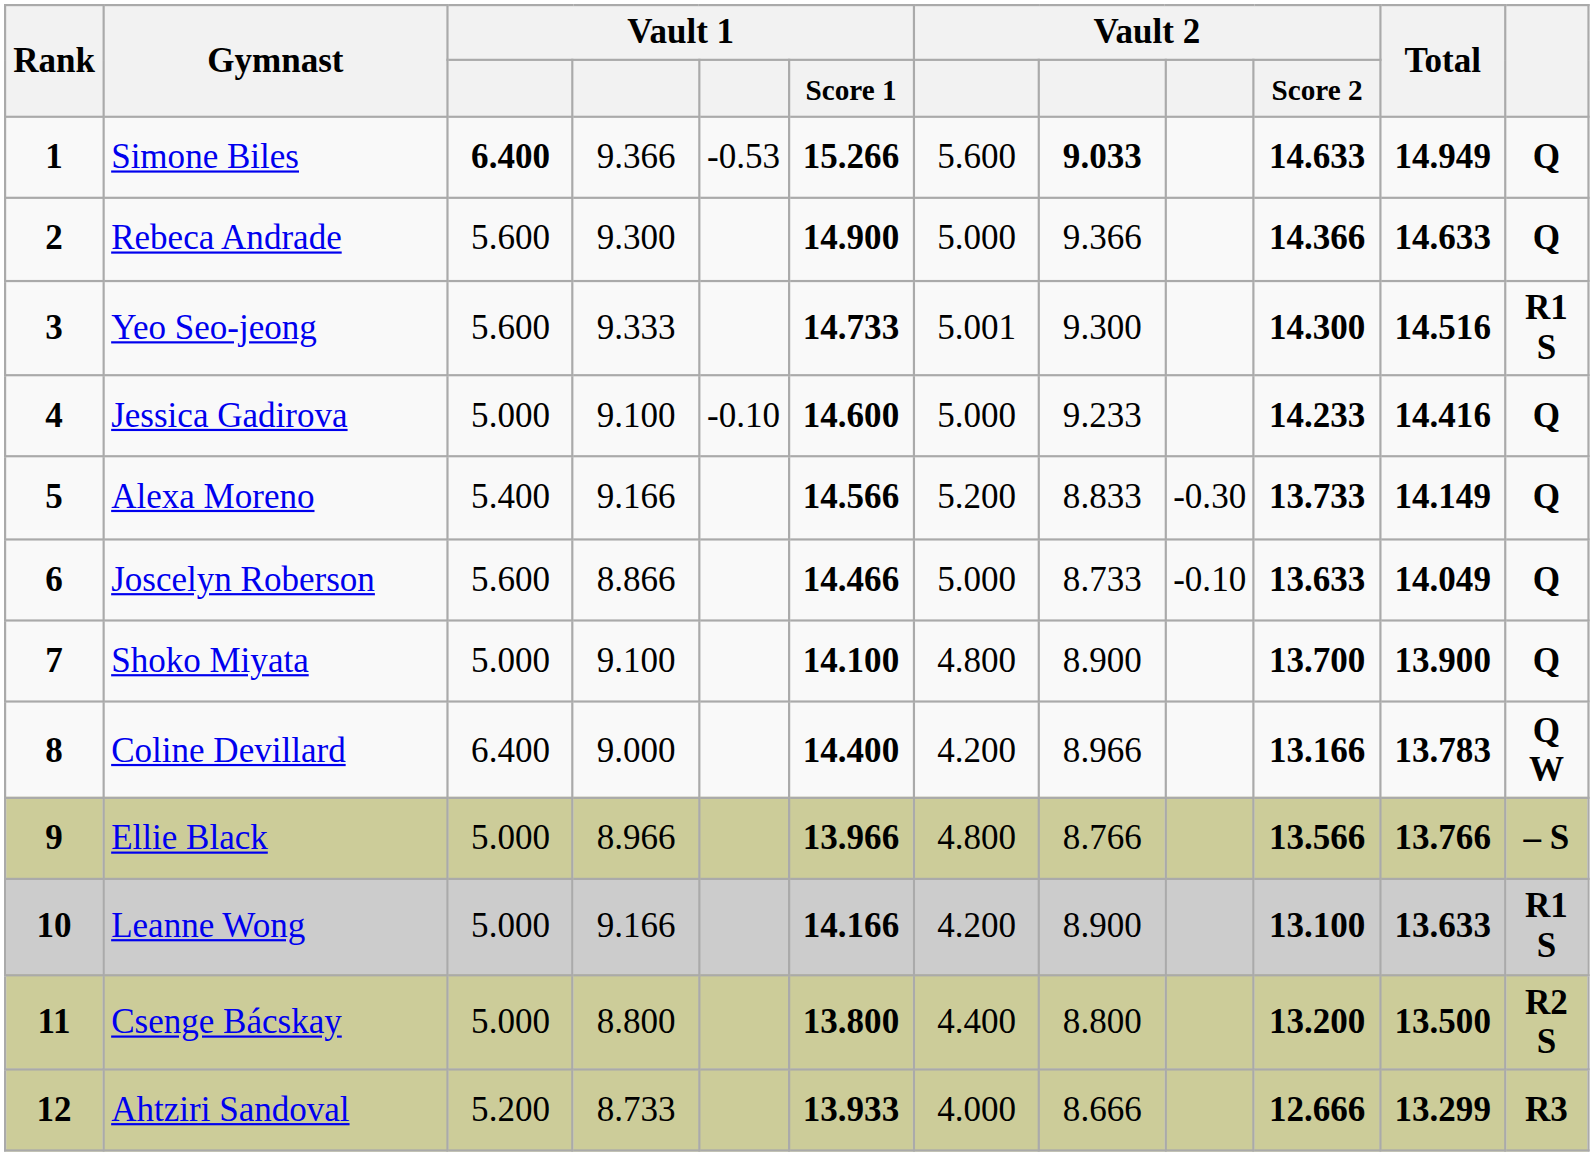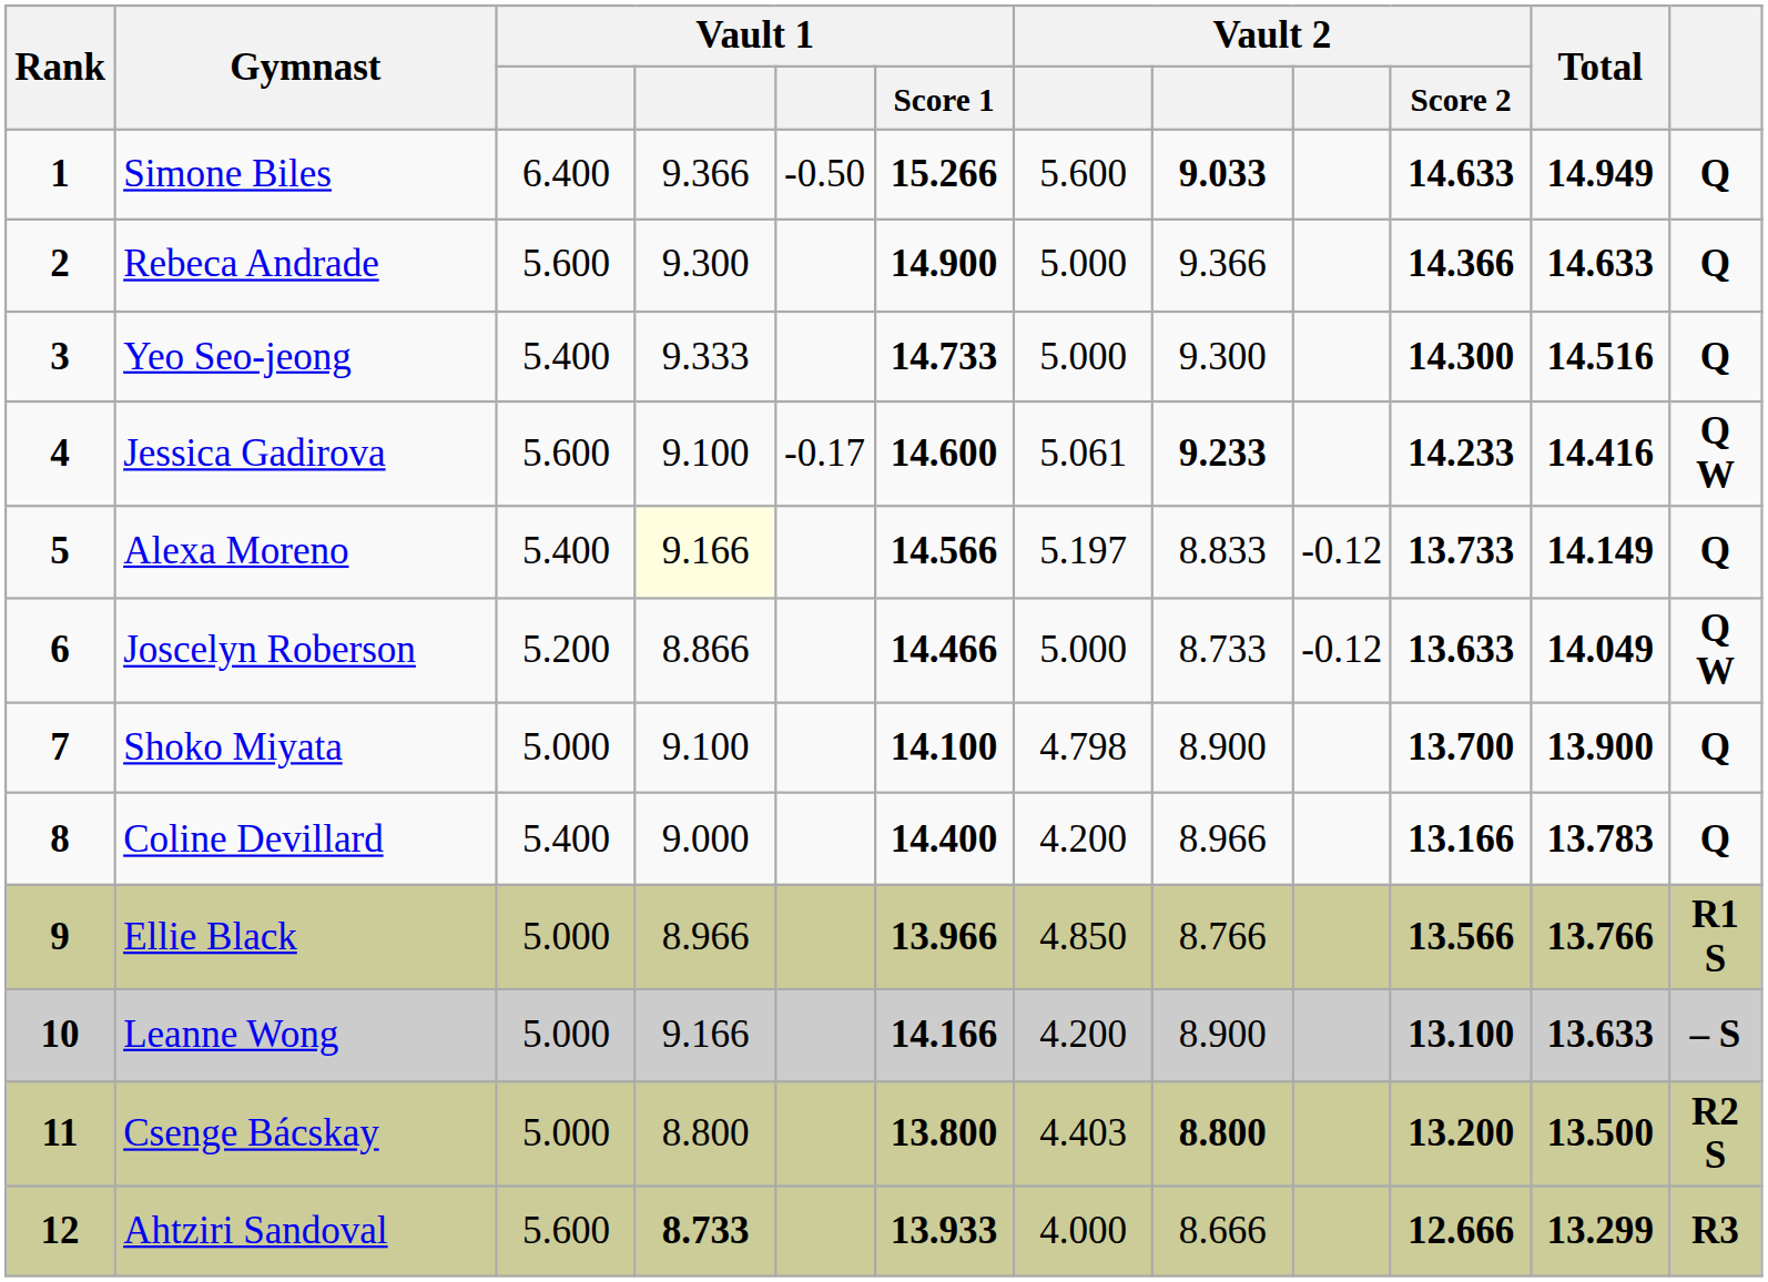 <table class="wikitable sortable" style="text-align:center;">
 <tr>
 <th rowspan="2" style="width:15px;">Rank</th>
 <th rowspan="2" style="width:150px;">Gymnast</th>
 <th colspan="4">Vault 1</th>
 <th colspan="4">Vault 2</th>
 <th rowspan="2" style="width:50px;">Total</th>
 <th rowspan="2" style="width:30px;"><small></small></th>
 </tr>
 <tr>
 <th style="width:50px;"><small></small></th>
 <th style="width:50px;"><small></small></th>
 <th style="width:20px;"><small></small></th>
 <th style="width:50px;"><small>Score 1</small></th>
 <th style="width:50px;"><small></small></th>
 <th style="width:50px;"><small></small></th>
 <th style="width:20px;"><small></small></th>
 <th style="width:50px;"><small>Score 2</small></th>
 </tr>
 <tr>
 <td scope="row" style="text-align:center"><strong>1</strong></td>
 <td style="height:30px; text-align:left;"> <a href='#'>Simone Biles</a></td>
-<td><strong>6.400</strong></td>
+<td>6.400</td>
 <td>9.366</td>
-<td>-0.53</td>
+<td>-0.50</td>
 <td><strong>15.266</strong></td>
 <td>5.600</td>
 <td><strong>9.033</strong></td>
 <td></td>
 <td><strong>14.633</strong></td>
 <td><strong>14.949</strong></td>
 <td><strong>Q</strong></td>
 </tr>
 <tr>
 <td scope="row" style="text-align:center"><strong>2</strong></td>
 <td style="height:30px; text-align:left;"> <a href='#'>Rebeca Andrade</a></td>
 <td>5.600</td>
 <td>9.300</td>
 <td></td>
 <td><strong>14.900</strong></td>
 <td>5.000</td>
 <td>9.366</td>
 <td></td>
 <td><strong>14.366</strong></td>
 <td><strong>14.633</strong></td>
 <td><strong>Q</strong></td>
 </tr>
 <tr>
 <td scope="row" style="text-align:center"><strong>3</strong></td>
 <td style="height:30px; text-align:left;"> <a href='#'>Yeo Seo-jeong</a></td>
-<td>5.600</td>
+<td>5.400</td>
 <td>9.333</td>
 <td></td>
 <td><strong>14.733</strong></td>
-<td>5.001</td>
+<td>5.000</td>
 <td>9.300</td>
 <td></td>
 <td><strong>14.300</strong></td>
 <td><strong>14.516</strong></td>
-<td><strong>R1 S</strong></td>
+<td><strong>Q</strong></td>
 </tr>
 <tr>
 <td scope="row" style="text-align:center"><strong>4</strong></td>
 <td style="height:30px; text-align:left;"> <a href='#'>Jessica Gadirova</a></td>
-<td>5.000</td>
+<td>5.600</td>
 <td>9.100</td>
-<td>-0.10</td>
+<td>-0.17</td>
 <td><strong>14.600</strong></td>
-<td>5.000</td>
-<td>9.233</td>
+<td>5.061</td>
+<td><strong>9.233</strong></td>
 <td></td>
 <td><strong>14.233</strong></td>
 <td><strong>14.416</strong></td>
-<td><strong>Q</strong></td>
+<td><strong>Q W</strong></td>
 </tr>
 <tr>
 <td scope="row" style="text-align:center"><strong>5</strong></td>
 <td style="height:30px; text-align:left;"> <a href='#'>Alexa Moreno</a></td>
 <td>5.400</td>
-<td>9.166</td>
+<td style="background: lightyellow;">9.166</td>
 <td></td>
 <td><strong>14.566</strong></td>
-<td>5.200</td>
+<td>5.197</td>
 <td>8.833</td>
-<td>-0.30</td>
+<td>-0.12</td>
 <td><strong>13.733</strong></td>
 <td><strong>14.149</strong></td>
 <td><strong>Q</strong></td>
 </tr>
 <tr>
 <td scope="row" style="text-align:center"><strong>6</strong></td>
 <td style="height:30px; text-align:left;"> <a href='#'>Joscelyn Roberson</a></td>
-<td>5.600</td>
+<td>5.200</td>
 <td>8.866</td>
 <td></td>
 <td><strong>14.466</strong></td>
 <td>5.000</td>
 <td>8.733</td>
-<td>-0.10</td>
+<td>-0.12</td>
 <td><strong>13.633</strong></td>
 <td><strong>14.049</strong></td>
-<td><strong>Q</strong></td>
+<td><strong>Q W</strong></td>
 </tr>
 <tr>
 <td scope="row" style="text-align:center"><strong>7</strong></td>
 <td style="height:30px; text-align:left;"> <a href='#'>Shoko Miyata</a></td>
 <td>5.000</td>
 <td>9.100</td>
 <td></td>
 <td><strong>14.100</strong></td>
-<td>4.800</td>
+<td>4.798</td>
 <td>8.900</td>
 <td></td>
 <td><strong>13.700</strong></td>
 <td><strong>13.900</strong></td>
 <td><strong>Q</strong></td>
 </tr>
 <tr>
 <td scope="row" style="text-align:center"><strong>8</strong></td>
 <td style="height:30px; text-align:left;"> <a href='#'>Coline Devillard</a></td>
-<td>6.400</td>
+<td>5.400</td>
 <td>9.000</td>
 <td></td>
 <td><strong>14.400</strong></td>
 <td>4.200</td>
 <td>8.966</td>
 <td></td>
 <td><strong>13.166</strong></td>
 <td><strong>13.783</strong></td>
-<td><strong>Q W</strong></td>
+<td><strong>Q</strong></td>
 </tr>
 <tr style="background:#cccc99;">
 <td scope="row" style="text-align:center"><strong>9</strong></td>
 <td style="height:30px; text-align:left;"> <a href='#'>Ellie Black</a></td>
 <td>5.000</td>
 <td>8.966</td>
 <td></td>
 <td><strong>13.966</strong></td>
-<td>4.800</td>
+<td>4.850</td>
 <td>8.766</td>
 <td></td>
 <td><strong>13.566</strong></td>
 <td><strong>13.766</strong></td>
-<td><strong>– S</strong></td>
+<td><strong>R1 S</strong></td>
 </tr>
 <tr style="background:#cccccc;">
 <td scope="row" style="text-align:center"><strong>10</strong></td>
 <td style="height:30px; text-align:left;"> <a href='#'>Leanne Wong</a></td>
 <td>5.000</td>
 <td>9.166</td>
 <td></td>
 <td><strong>14.166</strong></td>
 <td>4.200</td>
 <td>8.900</td>
 <td></td>
 <td><strong>13.100</strong></td>
 <td><strong>13.633</strong></td>
-<td><strong>R1 S</strong></td>
+<td><strong>– S</strong></td>
 </tr>
 <tr style="background:#cccc99;">
 <td scope="row" style="text-align:center"><strong>11</strong></td>
 <td style="height:30px; text-align:left;"> <a href='#'>Csenge Bácskay</a></td>
 <td>5.000</td>
 <td>8.800</td>
 <td></td>
 <td><strong>13.800</strong></td>
-<td>4.400</td>
-<td>8.800</td>
+<td>4.403</td>
+<td><strong>8.800</strong></td>
 <td></td>
 <td><strong>13.200</strong></td>
 <td><strong>13.500</strong></td>
 <td><strong>R2 S</strong></td>
 </tr>
 <tr style="background:#cccc99;">
 <td scope="row" style="text-align:center"><strong>12</strong></td>
 <td style="height:30px; text-align:left;"> <a href='#'>Ahtziri Sandoval</a></td>
-<td>5.200</td>
-<td>8.733</td>
+<td>5.600</td>
+<td><strong>8.733</strong></td>
 <td></td>
 <td><strong>13.933</strong></td>
 <td>4.000</td>
 <td>8.666</td>
 <td></td>
 <td><strong>12.666</strong></td>
 <td><strong>13.299</strong></td>
 <td><strong>R3</strong></td>
 </tr>
 </table>
